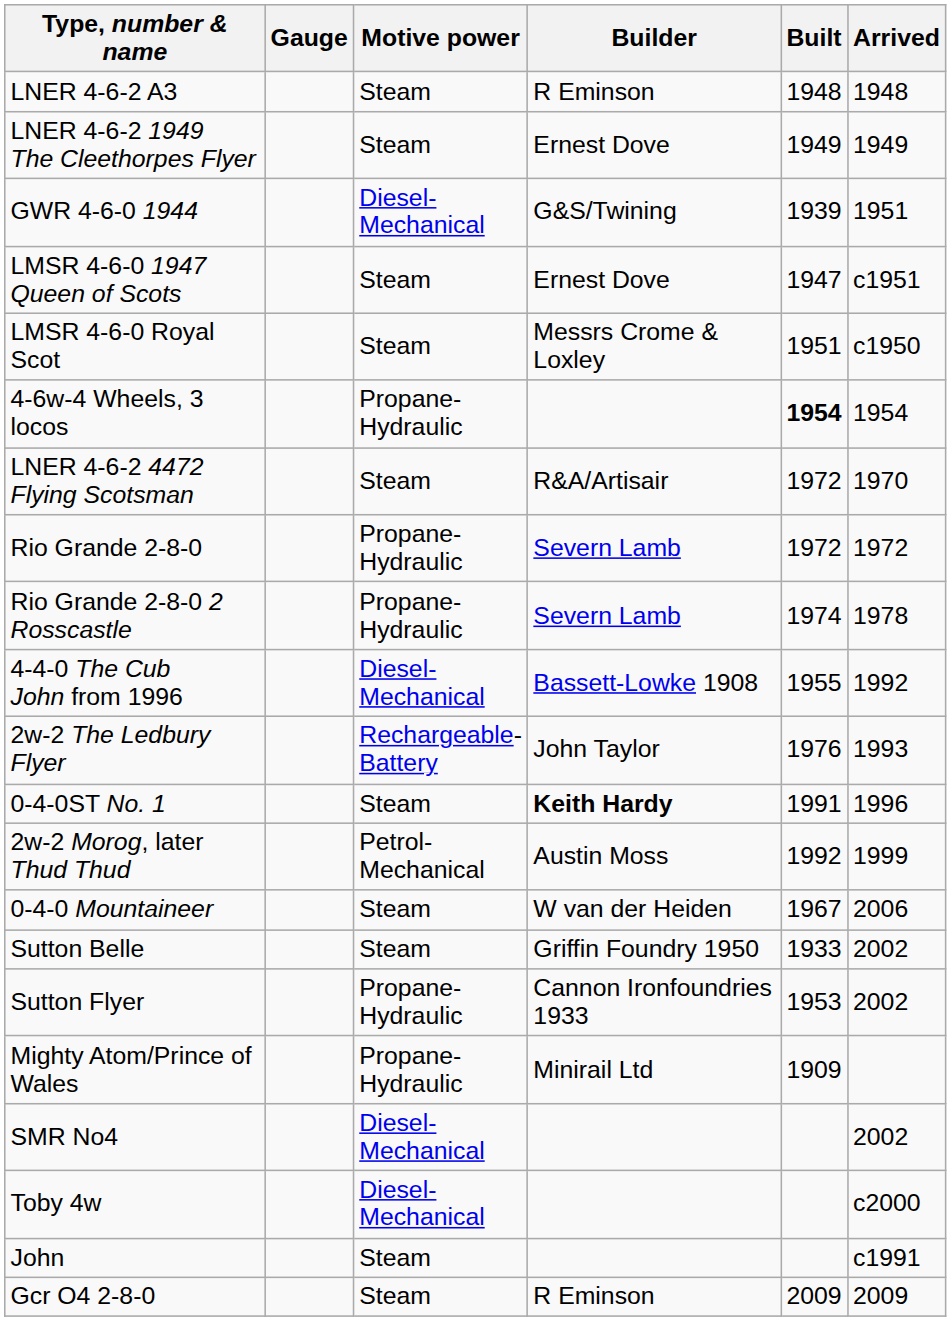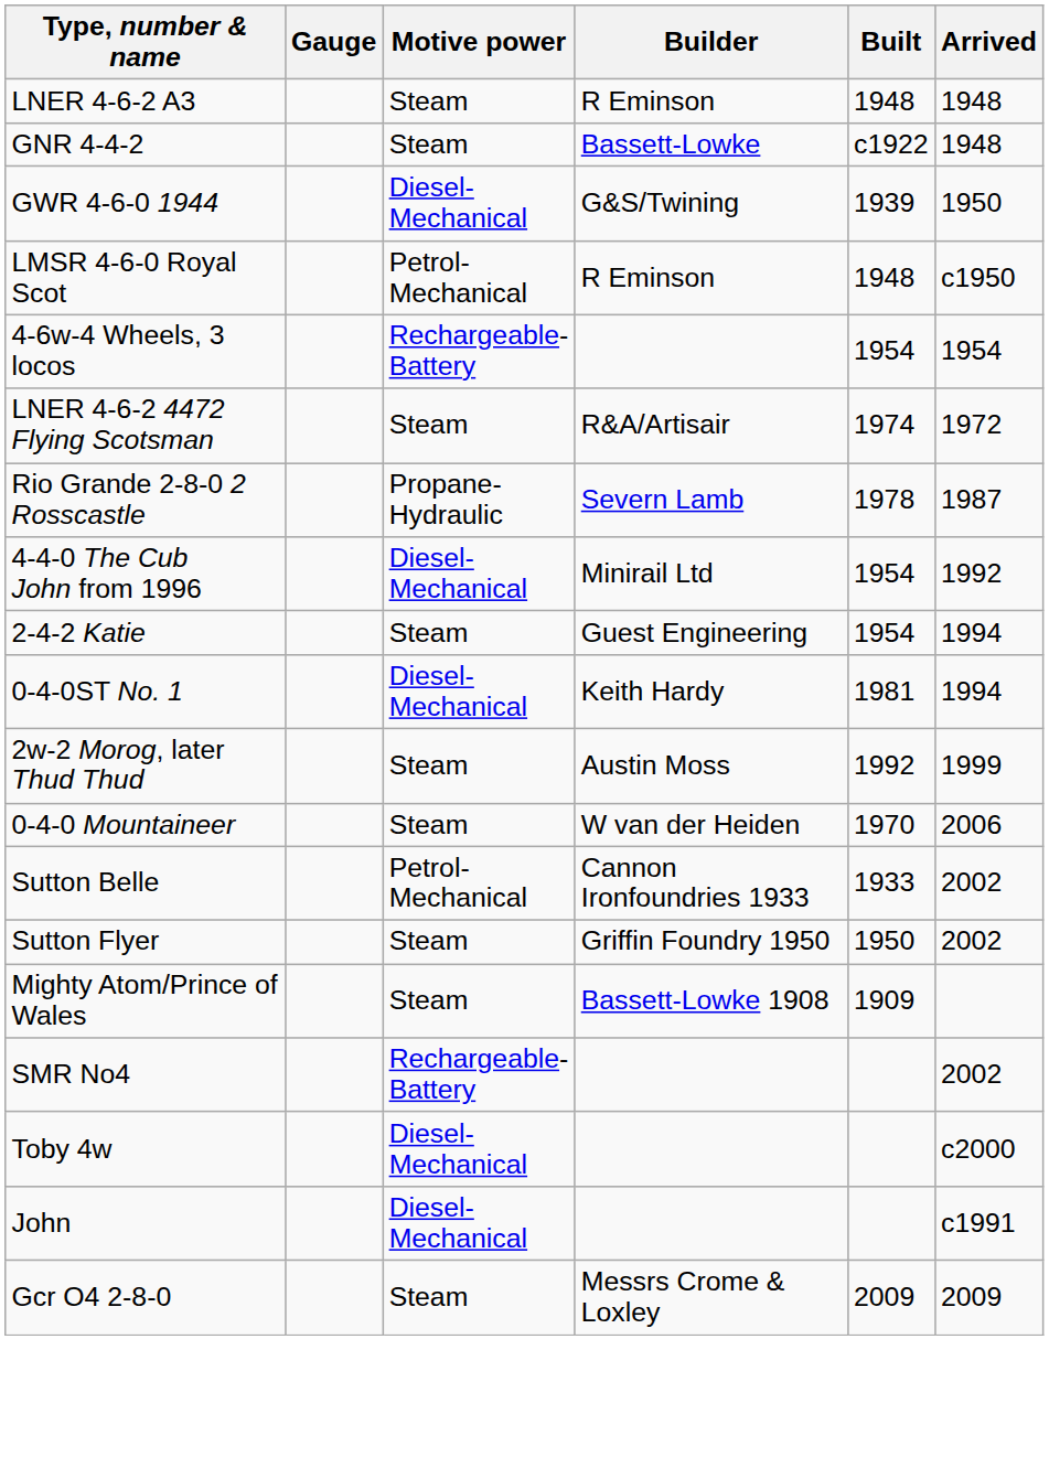 <table class="wikitable">
 <tr>
 <th>Type, <em>number & name</em></th>
 <th>Gauge</th>
 <th>Motive power</th>
 <th>Builder</th>
 <th>Built</th>
 <th>Arrived</th>
 </tr>
 <tr>
 <td>LNER 4-6-2 A3</td>
 <td></td>
 <td>Steam</td>
 <td>R Eminson</td>
 <td>1948</td>
 <td>1948</td>
 </tr>
 <tr>
-<td>LNER 4-6-2 <em>1949</em><br><em>The Cleethorpes Flyer</em></td>
+<td>GNR 4-4-2</td>
 <td></td>
 <td>Steam</td>
-<td>Ernest Dove</td>
-<td>1949</td>
-<td>1949</td>
+<td><a href='#'>Bassett-Lowke</a></td>
+<td>c1922</td>
+<td>1948</td>
 </tr>
 <tr>
 <td>GWR 4-6-0 <em>1944</em></td>
 <td></td>
 <td><a href='#'>Diesel-<br>Mechanical</a></td>
 <td>G&S/Twining</td>
 <td>1939</td>
-<td>1951</td>
-</tr>
-<tr>
-<td>LMSR 4-6-0 <em>1947</em><br><em>Queen of Scots</em></td>
-<td></td>
-<td>Steam</td>
-<td>Ernest Dove</td>
-<td>1947</td>
-<td>c1951</td>
+<td>1950</td>
 </tr>
 <tr>
 <td>LMSR 4-6-0 Royal Scot</td>
 <td></td>
-<td>Steam</td>
-<td>Messrs Crome & Loxley</td>
-<td>1951</td>
+<td>Petrol-<br>Mechanical</td>
+<td>R Eminson</td>
+<td>1948</td>
 <td>c1950</td>
 </tr>
 <tr>
 <td>4-6w-4 Wheels, 3 locos</td>
 <td></td>
-<td>Propane-<br>Hydraulic</td>
+<td><a href='#'>Rechargeable</a>-<br><a href='#'>Battery</a></td>
 <td></td>
-<td><strong>1954</strong></td>
+<td>1954</td>
 <td>1954</td>
 </tr>
 <tr>
 <td>LNER 4-6-2 <em>4472</em><br><em>Flying Scotsman</em></td>
 <td></td>
 <td>Steam</td>
 <td>R&A/Artisair</td>
-<td>1972</td>
-<td>1970</td>
-</tr>
-<tr>
-<td>Rio Grande 2-8-0</td>
-<td></td>
-<td>Propane-<br>Hydraulic</td>
-<td><a href='#'>Severn Lamb</a></td>
-<td>1972</td>
+<td>1974</td>
 <td>1972</td>
 </tr>
 <tr>
 <td>Rio Grande 2-8-0 <em>2</em><br><em>Rosscastle</em></td>
 <td></td>
 <td>Propane-<br>Hydraulic</td>
 <td><a href='#'>Severn Lamb</a></td>
-<td>1974</td>
 <td>1978</td>
+<td>1987</td>
 </tr>
 <tr>
 <td>4-4-0 <em>The Cub</em><br><em>John</em> from 1996</td>
 <td></td>
 <td><a href='#'>Diesel-<br>Mechanical</a></td>
-<td><a href='#'>Bassett-Lowke</a> 1908</td>
-<td>1955</td>
+<td>Minirail Ltd</td>
+<td>1954</td>
 <td>1992</td>
 </tr>
 <tr>
-<td>2w-2 <em>The Ledbury Flyer</em></td>
+<td>2-4-2 <em>Katie</em></td>
 <td></td>
-<td><a href='#'>Rechargeable</a>-<br><a href='#'>Battery</a></td>
-<td>John Taylor</td>
-<td>1976</td>
-<td>1993</td>
+<td>Steam</td>
+<td>Guest Engineering</td>
+<td>1954</td>
+<td>1994</td>
 </tr>
 <tr>
 <td>0-4-0ST <em>No. 1</em></td>
 <td></td>
-<td>Steam</td>
-<td><strong>Keith Hardy</strong></td>
-<td>1991</td>
-<td>1996</td>
+<td><a href='#'>Diesel-<br>Mechanical</a></td>
+<td>Keith Hardy</td>
+<td>1981</td>
+<td>1994</td>
 </tr>
 <tr>
 <td>2w-2 <em>Morog</em>, later<br><em>Thud Thud</em></td>
 <td></td>
-<td>Petrol-<br>Mechanical</td>
+<td>Steam</td>
 <td>Austin Moss</td>
 <td>1992</td>
 <td>1999</td>
 </tr>
 <tr>
 <td>0-4-0 <em>Mountaineer</em></td>
 <td></td>
 <td>Steam</td>
 <td>W van der Heiden</td>
-<td>1967</td>
+<td>1970</td>
 <td>2006</td>
 </tr>
 <tr>
 <td>Sutton Belle</td>
 <td></td>
-<td>Steam</td>
-<td>Griffin Foundry 1950</td>
+<td>Petrol-<br>Mechanical</td>
+<td>Cannon Ironfoundries 1933</td>
 <td>1933</td>
 <td>2002</td>
 </tr>
 <tr>
 <td>Sutton Flyer</td>
 <td></td>
-<td>Propane-<br>Hydraulic</td>
-<td>Cannon Ironfoundries 1933</td>
-<td>1953</td>
+<td>Steam</td>
+<td>Griffin Foundry 1950</td>
+<td>1950</td>
 <td>2002</td>
 </tr>
 <tr>
 <td>Mighty Atom/Prince of Wales</td>
 <td></td>
-<td>Propane-<br>Hydraulic</td>
-<td>Minirail Ltd</td>
+<td>Steam</td>
+<td><a href='#'>Bassett-Lowke</a> 1908</td>
 <td>1909</td>
 <td></td>
 </tr>
 <tr>
 <td>SMR No4</td>
 <td></td>
-<td><a href='#'>Diesel-<br>Mechanical</a></td>
+<td><a href='#'>Rechargeable</a>-<br><a href='#'>Battery</a></td>
 <td></td>
 <td></td>
 <td>2002</td>
 </tr>
 <tr>
 <td>Toby 4w</td>
 <td></td>
 <td><a href='#'>Diesel-<br>Mechanical</a></td>
 <td></td>
 <td></td>
 <td>c2000</td>
 </tr>
 <tr>
 <td>John</td>
 <td></td>
-<td>Steam</td>
+<td><a href='#'>Diesel-<br>Mechanical</a></td>
 <td></td>
 <td></td>
 <td>c1991</td>
 </tr>
 <tr>
 <td>Gcr O4 2-8-0</td>
 <td></td>
 <td>Steam</td>
-<td>R Eminson</td>
+<td>Messrs Crome & Loxley</td>
 <td>2009</td>
 <td>2009</td>
 </tr>
 </table>
